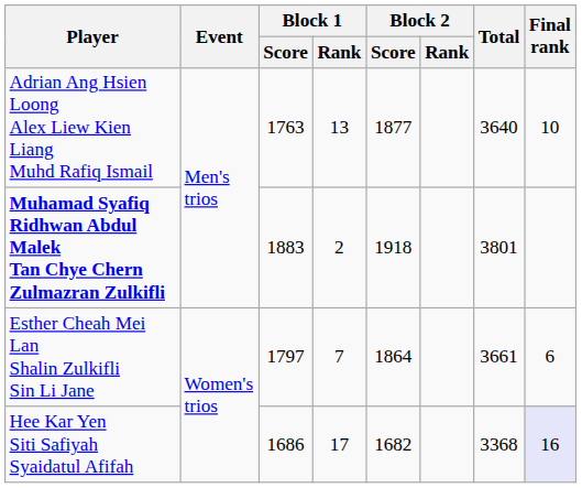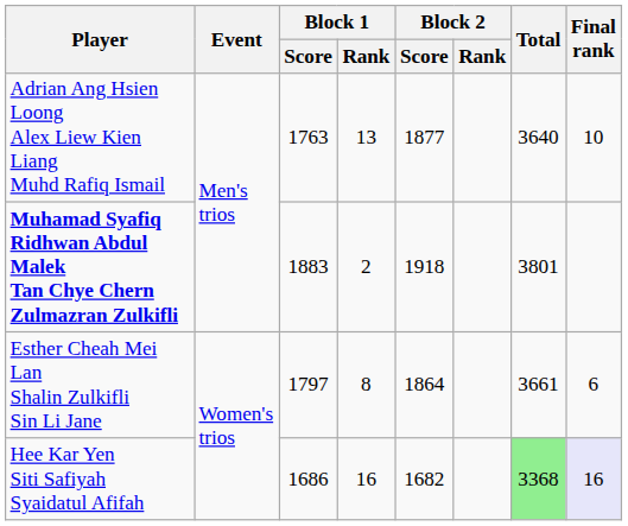 <table class="wikitable" width="70%" style="text-align:center; font-size:90%">
 <tr>
 <th rowspan=2 width="30%">Player</th>
 <th rowspan=2 width="7%">Event</th>
 <th colspan=2 width="10%">Block 1</th>
 <th colspan=2 width="10%">Block 2</th>
 <th rowspan=2 width="5%">Total</th>
 <th rowspan=2 width="5%">Final rank</th>
 </tr>
 <tr>
 <th width="5%">Score</th>
 <th width="5%">Rank</th>
 <th width="5%">Score</th>
 <th width="5%">Rank</th>
 </tr>
 <tr>
 <td align=left><a href='#'>Adrian Ang Hsien Loong</a><br><a href='#'>Alex Liew Kien Liang</a><br><a href='#'>Muhd Rafiq Ismail</a></td>
 <td rowspan=2 align=left><a href='#'>Men's trios</a></td>
 <td>1763</td>
 <td>13</td>
 <td>1877</td>
 <td></td>
 <td>3640</td>
 <td>10</td>
 </tr>
 <tr>
 <td align=left><strong><a href='#'>Muhamad Syafiq Ridhwan Abdul Malek</a><br><a href='#'>Tan Chye Chern</a><br><a href='#'>Zulmazran Zulkifli</a></strong></td>
 <td>1883</td>
 <td>2</td>
 <td>1918</td>
 <td></td>
 <td>3801</td>
 <td></td>
 </tr>
 <tr>
 <td align=left><a href='#'>Esther Cheah Mei Lan</a><br><a href='#'>Shalin Zulkifli</a><br><a href='#'>Sin Li Jane</a></td>
 <td rowspan=2 align=left><a href='#'>Women's trios</a></td>
 <td>1797</td>
-<td>7</td>
+<td>8</td>
 <td>1864</td>
 <td></td>
 <td>3661</td>
 <td>6</td>
 </tr>
 <tr>
 <td align=left><a href='#'>Hee Kar Yen</a><br><a href='#'>Siti Safiyah</a><br><a href='#'>Syaidatul Afifah</a></td>
 <td>1686</td>
-<td>17</td>
+<td>16</td>
 <td>1682</td>
 <td></td>
-<td>3368</td>
+<td style="background: lightgreen;">3368</td>
 <td style="background: lavender;">16</td>
 </tr>
 </table>
